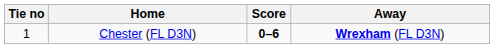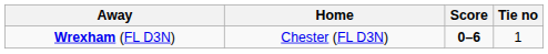 <table class="wikitable" style="text-align:center">
 <tr>
-<th width=50>Tie no</th>
+<th width=250>Away</th>
 <th width=250>Home</th>
 <th width=50>Score</th>
-<th width=250>Away</th>
+<th width=50>Tie no</th>
 </tr>
 <tr>
-<td>1</td>
+<td><strong><a href='#'>Wrexham</a></strong> (<a href='#'>FL D3N</a>)</td>
 <td><a href='#'>Chester</a> (<a href='#'>FL D3N</a>)</td>
 <td><strong>0–6</strong></td>
-<td><strong><a href='#'>Wrexham</a></strong> (<a href='#'>FL D3N</a>)</td>
+<td>1</td>
 </tr>
 </table>
